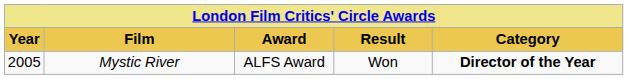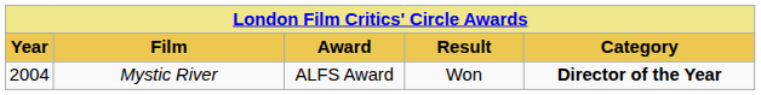 <table class="wikitable" style="text-align: center;">
 <tr>
 <th colspan="5" style="background: khaki;"><a href='#'>London Film Critics' Circle Awards</a></th>
 </tr>
 <tr>
 <th style="width: 33px; background: #ecc850;">Year</th>
 <th style="width: 200px; background: #ecc850;">Film</th>
 <th style="width: 100px; background: #ecc850;">Award</th>
 <th style="width: 100px; background: #ecc850;">Result</th>
 <th style="width: 200px; background: #ecc850;">Category</th>
 </tr>
 <tr>
-<td>2005</td>
+<td>2004</td>
 <td><em>Mystic River</em></td>
 <td>ALFS Award</td>
 <td>Won</td>
 <td><strong>Director of the Year</strong></td>
 </tr>
 </table>
